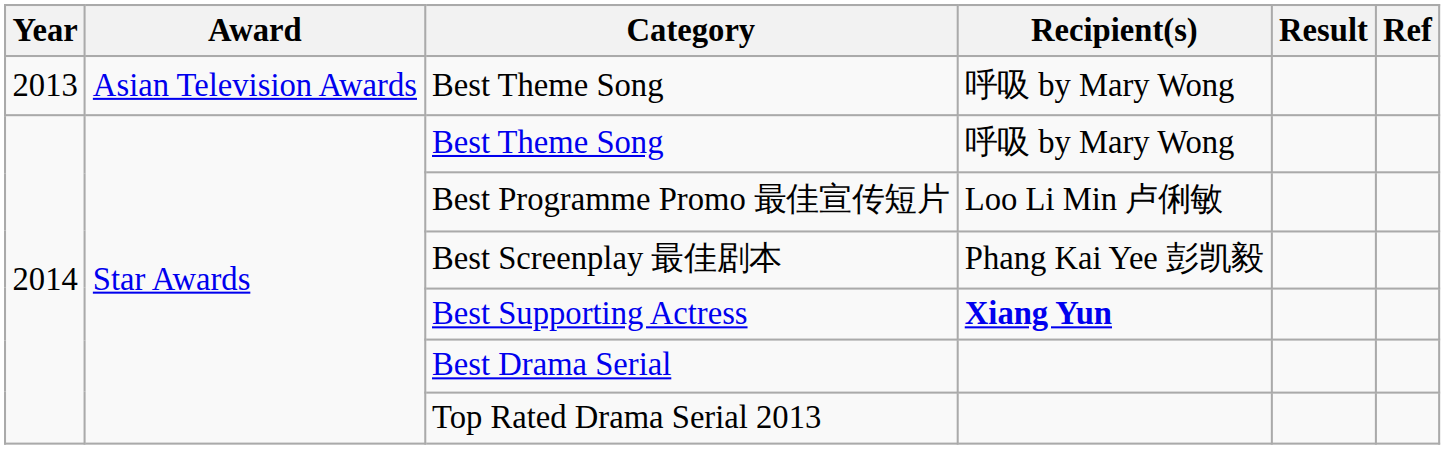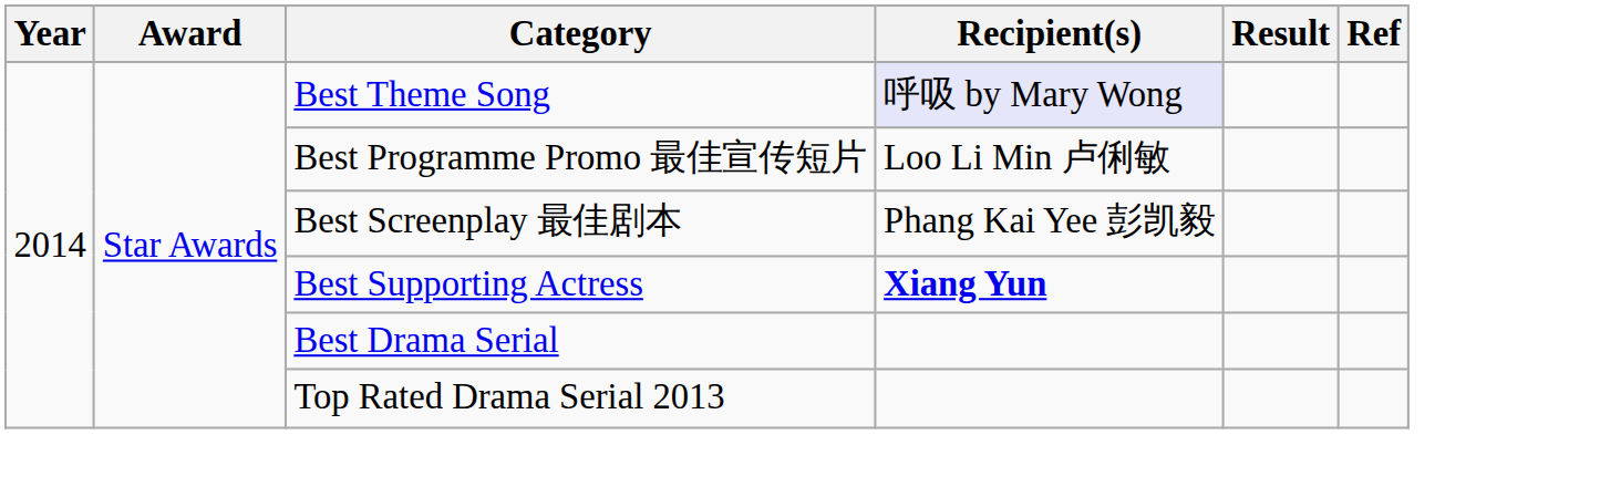 <table class="wikitable sortable">
 <tr>
 <th>Year</th>
 <th>Award</th>
 <th>Category</th>
 <th>Recipient(s)</th>
 <th>Result</th>
 <th>Ref</th>
 </tr>
 <tr>
-<td>2013</td>
-<td><a href='#'>Asian Television Awards</a></td>
-<td>Best Theme Song</td>
-<td>呼吸 by Mary Wong</td>
-<td></td>
-<td></td>
-</tr>
-<tr>
 <td rowspan="6">2014</td>
 <td rowspan="6"><a href='#'>Star Awards</a></td>
 <td><a href='#'>Best Theme Song</a></td>
-<td>呼吸 by Mary Wong</td>
+<td style="background: lavender;">呼吸 by Mary Wong</td>
 <td></td>
 <td></td>
 </tr>
 <tr>
 <td>Best Programme Promo 最佳宣传短片</td>
 <td>Loo Li Min 卢俐敏</td>
 <td></td>
 <td></td>
 </tr>
 <tr>
 <td>Best Screenplay 最佳剧本</td>
 <td>Phang Kai Yee 彭凯毅</td>
 <td></td>
 <td></td>
 </tr>
 <tr>
 <td><a href='#'>Best Supporting Actress</a></td>
 <td><strong><a href='#'>Xiang Yun</a></strong></td>
 <td></td>
 <td></td>
 </tr>
 <tr>
 <td><a href='#'>Best Drama Serial</a></td>
 <td></td>
 <td></td>
 <td></td>
 </tr>
 <tr>
 <td>Top Rated Drama Serial 2013</td>
 <td></td>
 <td></td>
 <td></td>
 </tr>
 </table>
